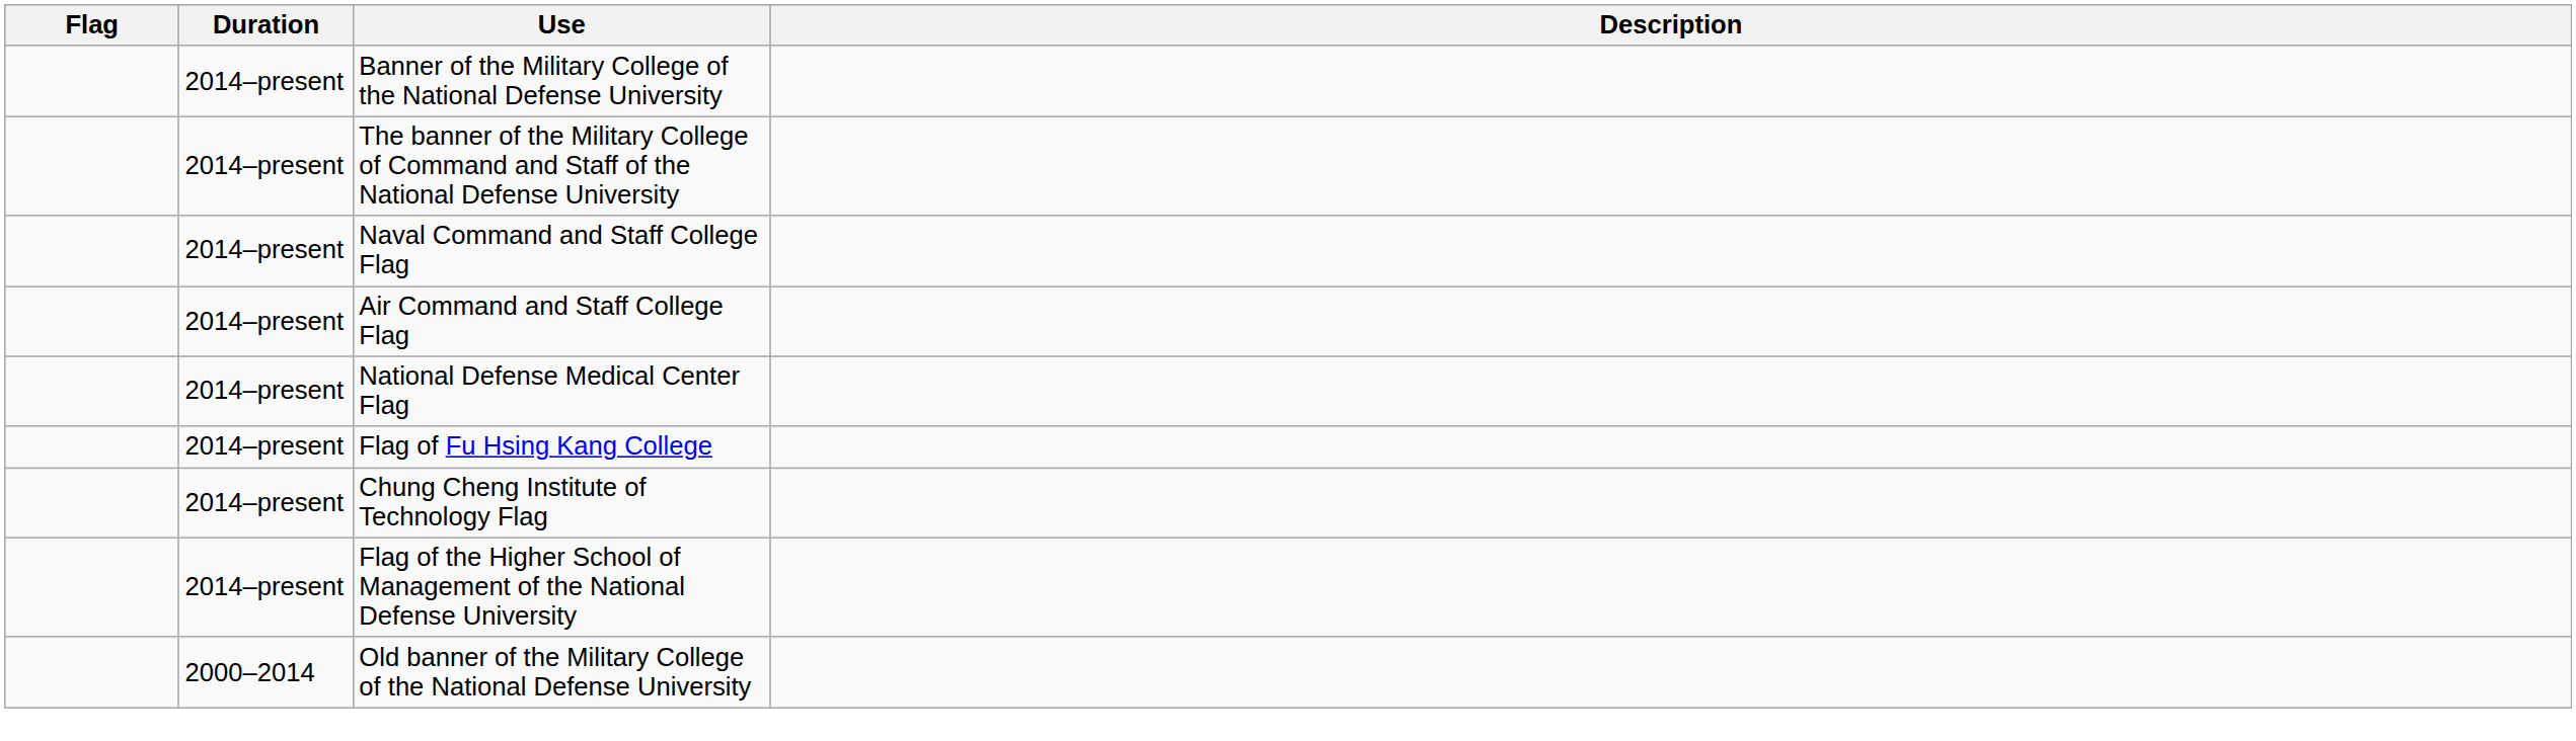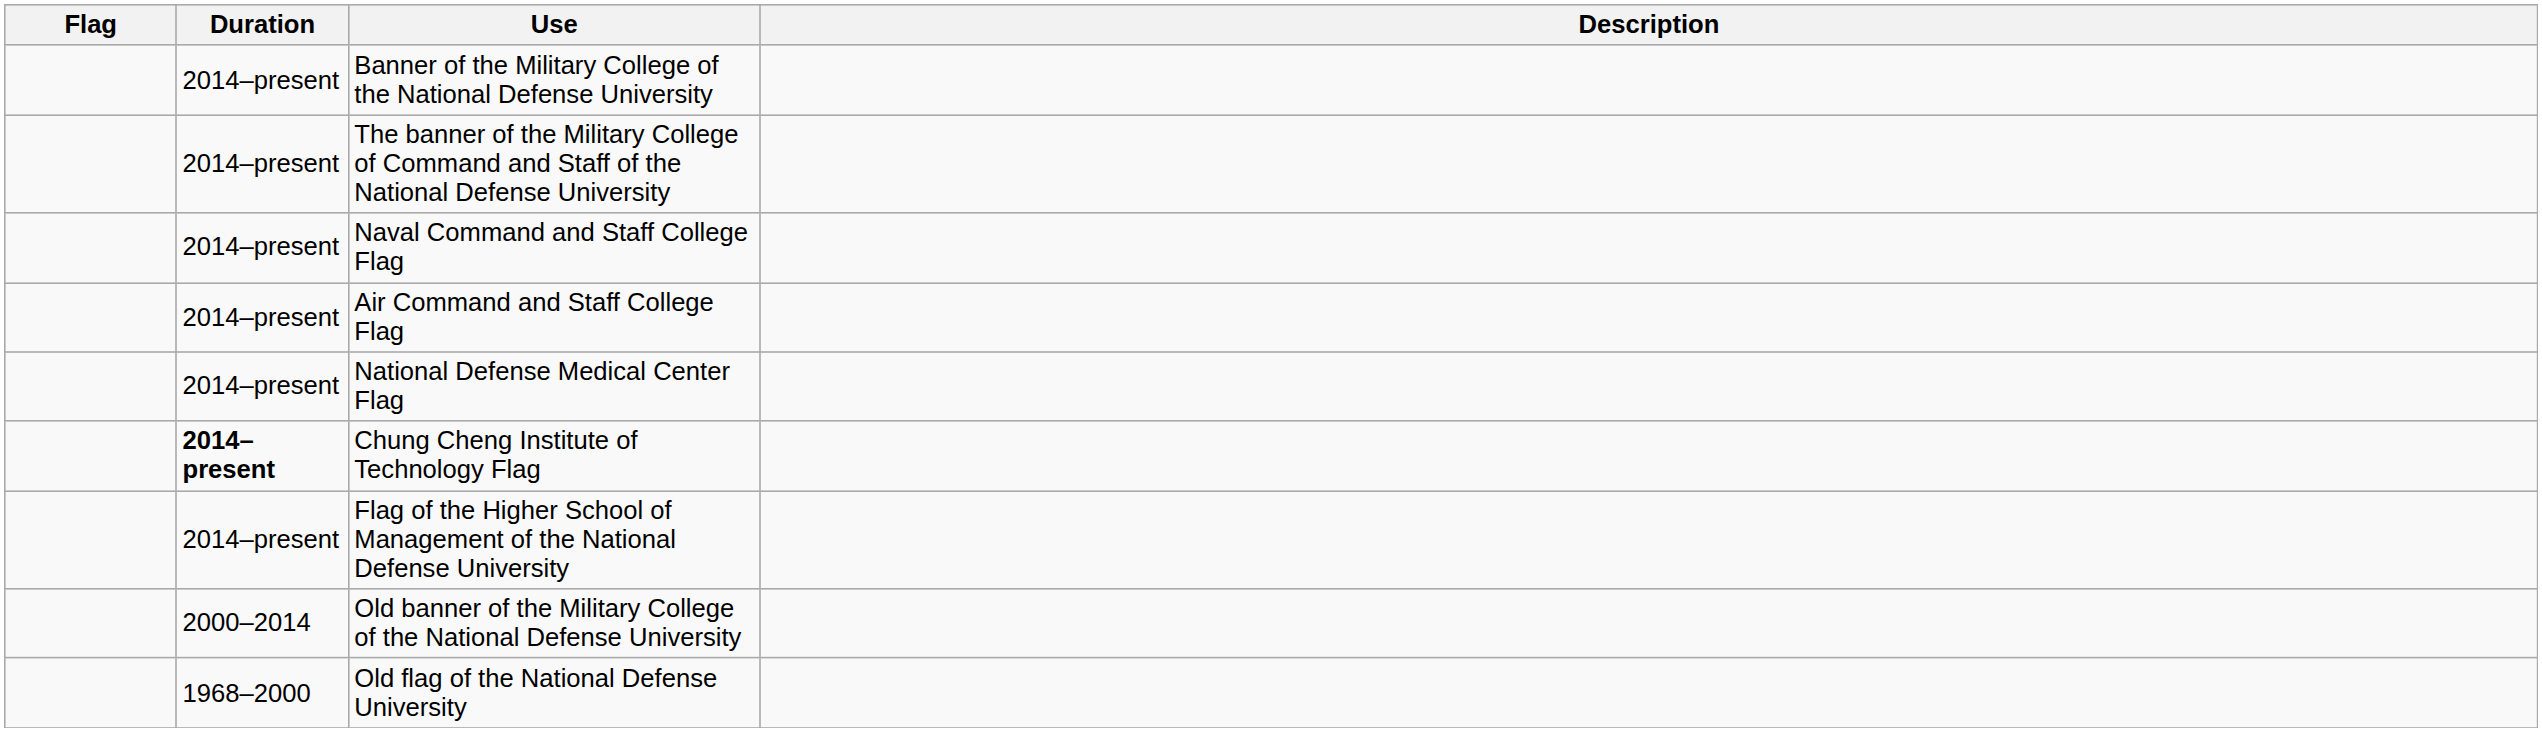 <table class="wikitable" width="100%">
 <tr>
 <th style="width:100px;">Flag</th>
 <th style="width:100px;">Duration</th>
 <th style="width:250px;">Use</th>
 <th style="min-width:250px">Description</th>
 </tr>
 <tr>
 <td></td>
 <td>2014–present</td>
 <td>Banner of the Military College of the National Defense University</td>
 <td></td>
 </tr>
 <tr>
 <td></td>
 <td>2014–present</td>
 <td>The banner of the Military College of Command and Staff of the National Defense University</td>
 <td></td>
 </tr>
 <tr>
 <td></td>
 <td>2014–present</td>
 <td>Naval Command and Staff College Flag</td>
 <td></td>
 </tr>
 <tr>
 <td></td>
 <td>2014–present</td>
 <td>Air Command and Staff College Flag</td>
 <td></td>
 </tr>
 <tr>
 <td></td>
 <td>2014–present</td>
 <td>National Defense Medical Center Flag</td>
 <td></td>
 </tr>
 <tr>
 <td></td>
-<td>2014–present</td>
-<td>Flag of <a href='#'>Fu Hsing Kang College</a></td>
-<td></td>
-</tr>
-<tr>
-<td></td>
-<td>2014–present</td>
+<td><strong>2014–present</strong></td>
 <td>Chung Cheng Institute of Technology Flag</td>
 <td></td>
 </tr>
 <tr>
 <td></td>
 <td>2014–present</td>
 <td>Flag of the Higher School of Management of the National Defense University</td>
 <td></td>
 </tr>
 <tr>
 <td></td>
 <td>2000–2014</td>
 <td>Old banner of the Military College of the National Defense University</td>
 <td></td>
 </tr>
+<tr>
+<td></td>
+<td>1968–2000</td>
+<td>Old flag of the National Defense University</td>
+<td></td>
+</tr>
 </table>
